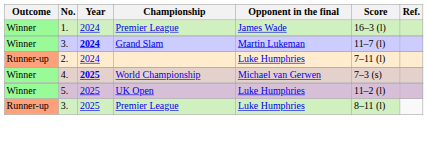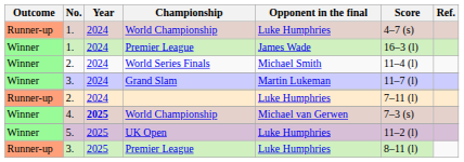 <table class="sortable wikitable">
 <tr>
 <th width="80">Outcome</th>
 <th width="20">No.</th>
 <th width="50">Year</th>
 <th style="width:190px;">Championship</th>
 <th style="width:180px;">Opponent in the final</th>
 <th width="70">Score</th>
 <th width="30">Ref.</th>
+</tr>
+<tr style="background:#e5d1cb;">
+<td style="background:#ffa07a;">Runner-up</td>
+<td>1.</td>
+<td><a href='#'>2024</a></td>
+<td><a href='#'>World Championship</a></td>
+<td> <a href='#'>Luke Humphries</a></td>
+<td>4–7 (s)</td>
+<td></td>
 </tr>
 <tr style="background:#d0f0c0;">
 <td style="background:#98FB98">Winner</td>
 <td>1.</td>
 <td><a href='#'>2024</a></td>
 <td><a href='#'>Premier League</a></td>
 <td> <a href='#'>James Wade</a></td>
 <td>16–3 (l)</td>
 <td></td>
 </tr>
 <tr>
+<td style="background:#98fb98;">Winner</td>
+<td>2.</td>
+<td><a href='#'>2024</a></td>
+<td><a href='#'>World Series Finals</a></td>
+<td> <a href='#'>Michael Smith</a></td>
+<td>11–4 (l)</td>
+<td></td>
+</tr>
+<tr>
 </tr>
 <tr style="background:#CCCCFF;">
 <td style="background:#98fb98;">Winner</td>
 <td>3.</td>
-<td><strong><a href='#'>2024</a></strong></td>
+<td><a href='#'>2024</a></td>
 <td><a href='#'>Grand Slam</a></td>
 <td> <a href='#'>Martin Lukeman</a></td>
 <td>11–7 (l)</td>
 <td></td>
 </tr>
 <tr>
 </tr>
 <tr style="background:#ffebcd;">
 <td style="background:#ffa07a;">Runner-up</td>
 <td>2.</td>
 <td><a href='#'>2024</a></td>
 <td></td>
 <td> <a href='#'>Luke Humphries</a></td>
 <td>7–11 (l)</td>
 <td></td>
 </tr>
 <tr>
 </tr>
 <tr style="background:#e5d1cb;">
 <td style="background:#98fb98;">Winner</td>
 <td>4.</td>
 <td><strong><a href='#'>2025</a></strong></td>
 <td><a href='#'>World Championship</a></td>
 <td> <a href='#'>Michael van Gerwen</a></td>
 <td>7–3 (s)</td>
 <td></td>
 </tr>
 <tr>
 </tr>
 <tr style="background:thistle">
 <td style="background:#98fb98;">Winner</td>
 <td>5.</td>
 <td><a href='#'>2025</a></td>
 <td><a href='#'>UK Open</a></td>
 <td> <a href='#'>Luke Humphries</a></td>
 <td>11–2 (l)</td>
 <td></td>
 </tr>
 <tr style="background:#d0f0c0;">
 <td style="background:#ffa07a;">Runner-up</td>
 <td>3.</td>
 <td><a href='#'>2025</a></td>
 <td><a href='#'>Premier League</a></td>
 <td> <a href='#'>Luke Humphries</a></td>
 <td>8–11 (l)</td>
 </tr>
 </table>
